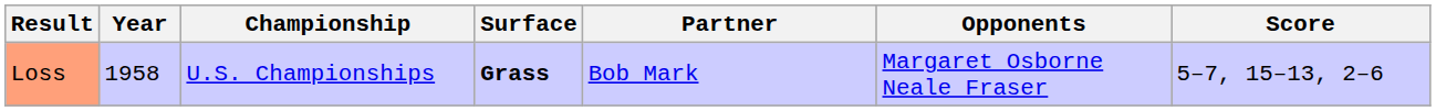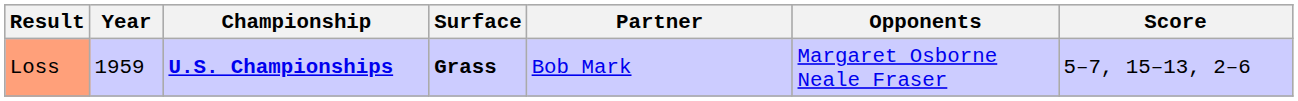 <table class="sortable wikitable">
 <tr>
 <th style="width:40px">Result</th>
 <th style="width:40px">Year</th>
 <th style="width:160px">Championship</th>
 <th style="width:50px">Surface</th>
 <th style="width:160px">Partner</th>
 <th style="width:160px">Opponents</th>
 <th style="width:140px" class="unsortable">Score</th>
 </tr>
 <tr style="background:#ccf;">
 <td style="background:#ffa07a;">Loss</td>
-<td>1958</td>
-<td><a href='#'>U.S. Championships</a></td>
+<td>1959</td>
+<td><strong><a href='#'>U.S. Championships</a></strong></td>
 <td><strong>Grass</strong></td>
 <td> <a href='#'>Bob Mark</a></td>
 <td> <a href='#'>Margaret Osborne</a><br> <a href='#'>Neale Fraser</a></td>
 <td>5–7, 15–13, 2–6</td>
 </tr>
 </table>
